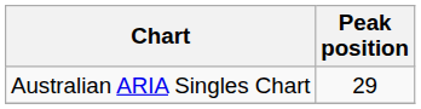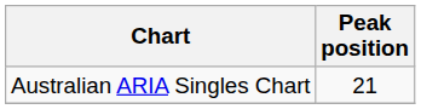 <table class="wikitable">
 <tr>
 <th align="center">Chart</th>
 <th align="center">Peak<br>position</th>
 </tr>
 <tr>
 <td align="left">Australian <a href='#'>ARIA</a> Singles Chart</td>
-<td align="center">29</td>
+<td align="center">21</td>
 </tr>
 <tr>
 </tr>
 </table>
